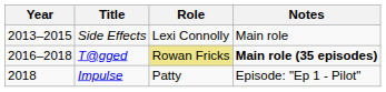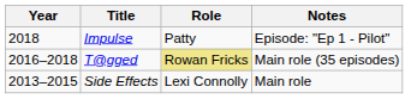 <table class="wikitable sortable">
 <tr>
 <th>Year</th>
 <th>Title</th>
 <th>Role</th>
 <th>Notes</th>
 </tr>
 <tr>
+<td>2018</td>
+<td><em><a href='#'>Impulse</a></em></td>
+<td>Patty</td>
+<td>Episode: "Ep 1 - Pilot"</td>
+</tr>
+<tr>
+<td>2016–2018</td>
+<td><em><a href='#'>T@gged</a></em></td>
+<td style="background: khaki;">Rowan Fricks</td>
+<td>Main role (35 episodes)</td>
+</tr>
+<tr>
 <td>2013–2015</td>
 <td><em>Side Effects</em></td>
 <td>Lexi Connolly</td>
 <td>Main role</td>
 </tr>
-<tr>
-<td>2016–2018</td>
-<td><em><a href='#'>T@gged</a></em></td>
-<td style="background: khaki;">Rowan Fricks</td>
-<td><strong>Main role (35 episodes)</strong></td>
-</tr>
-<tr>
-<td>2018</td>
-<td><em><a href='#'>Impulse</a></em></td>
-<td>Patty</td>
-<td>Episode: "Ep 1 - Pilot"</td>
-</tr>
 </table>
